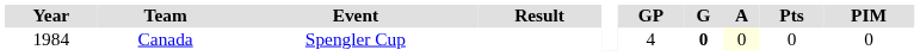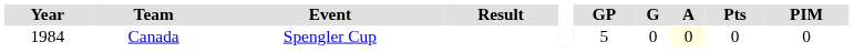 <table border="0" cellpadding="1" cellspacing="0" style="text-align:center; width:40%">
 <tr ALIGN="centre" bgcolor="#e0e0e0">
 <th>Year</th>
 <th>Team</th>
 <th>Event</th>
 <th>Result</th>
 <th rowspan="99" bgcolor="#ffffff"> </th>
 <th>GP</th>
 <th>G</th>
 <th>A</th>
 <th>Pts</th>
 <th>PIM</th>
 </tr>
 <tr>
 <td>1984</td>
 <td><a href='#'>Canada</a></td>
 <td><a href='#'>Spengler Cup</a></td>
 <td></td>
-<td>4</td>
-<td><strong>0</strong></td>
+<td>5</td>
+<td>0</td>
 <td style="background: lightyellow;">0</td>
 <td>0</td>
 <td>0</td>
 </tr>
 </table>
